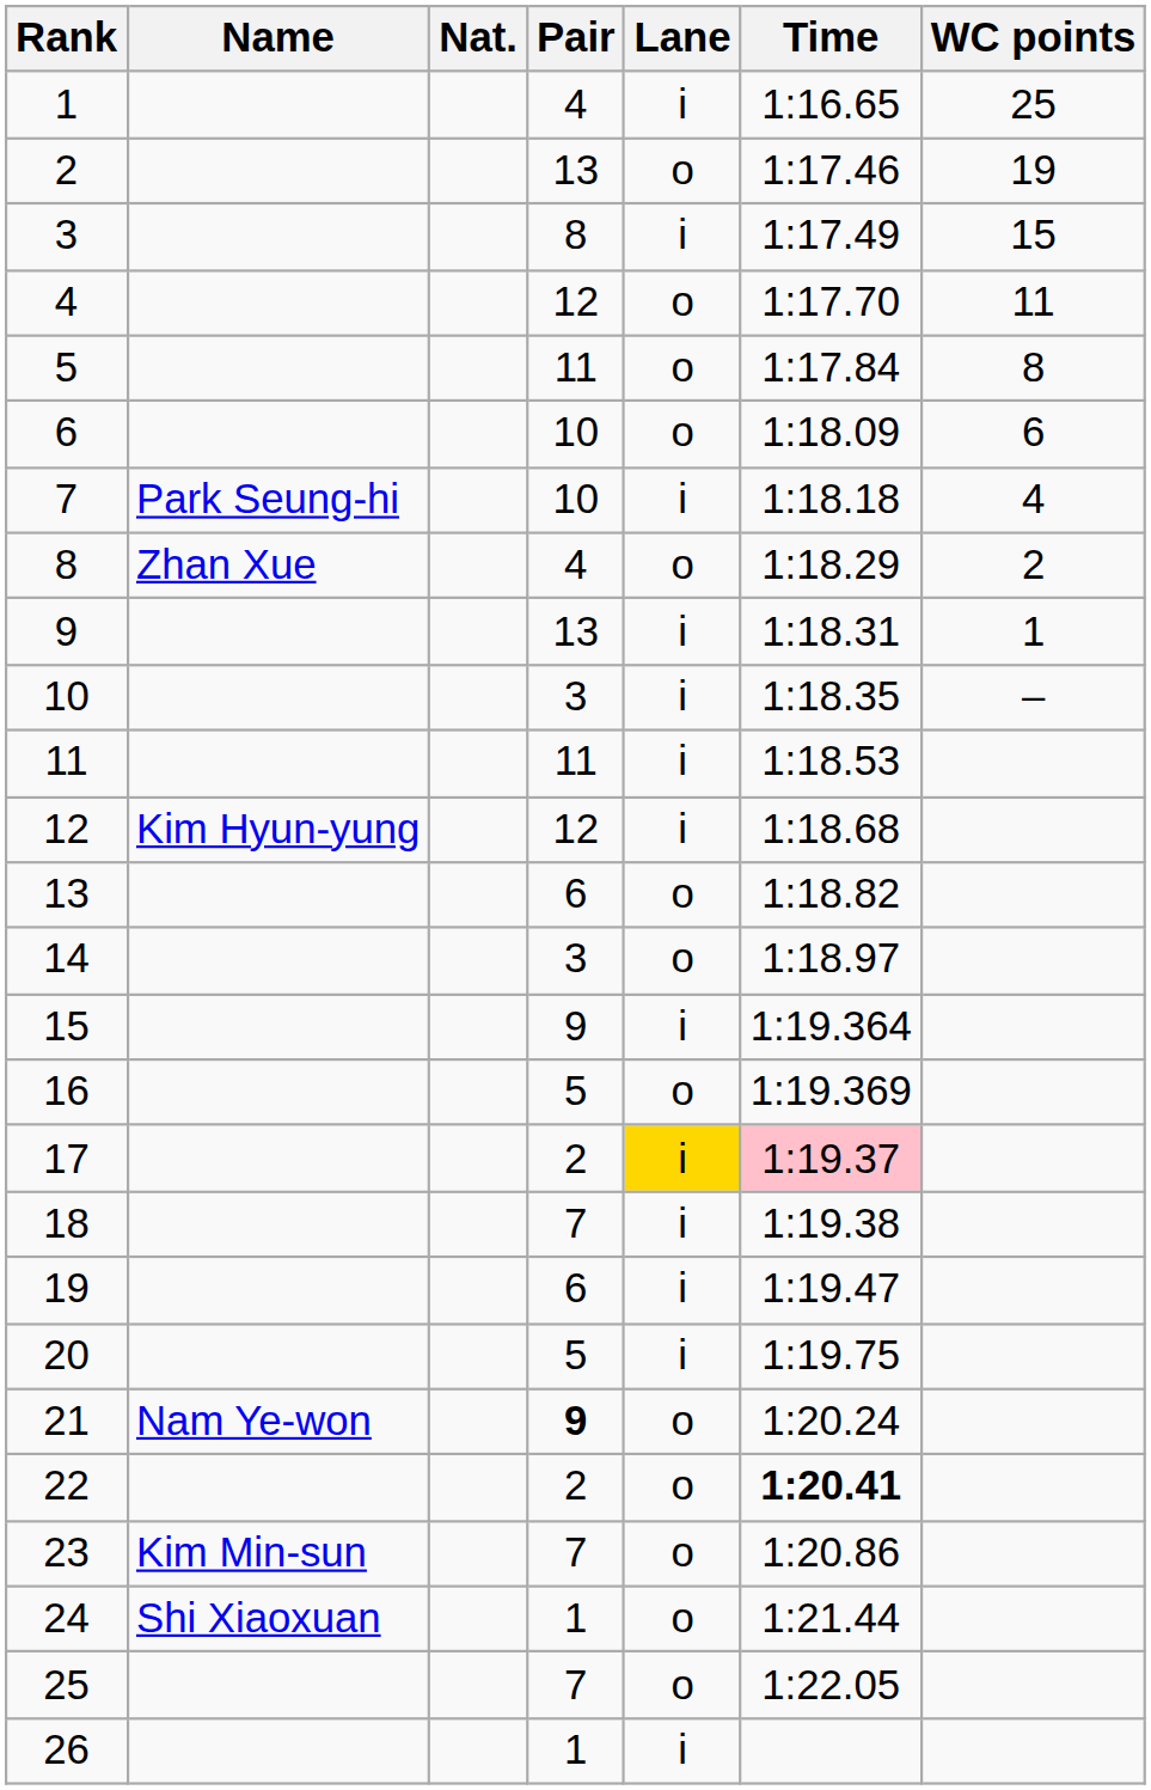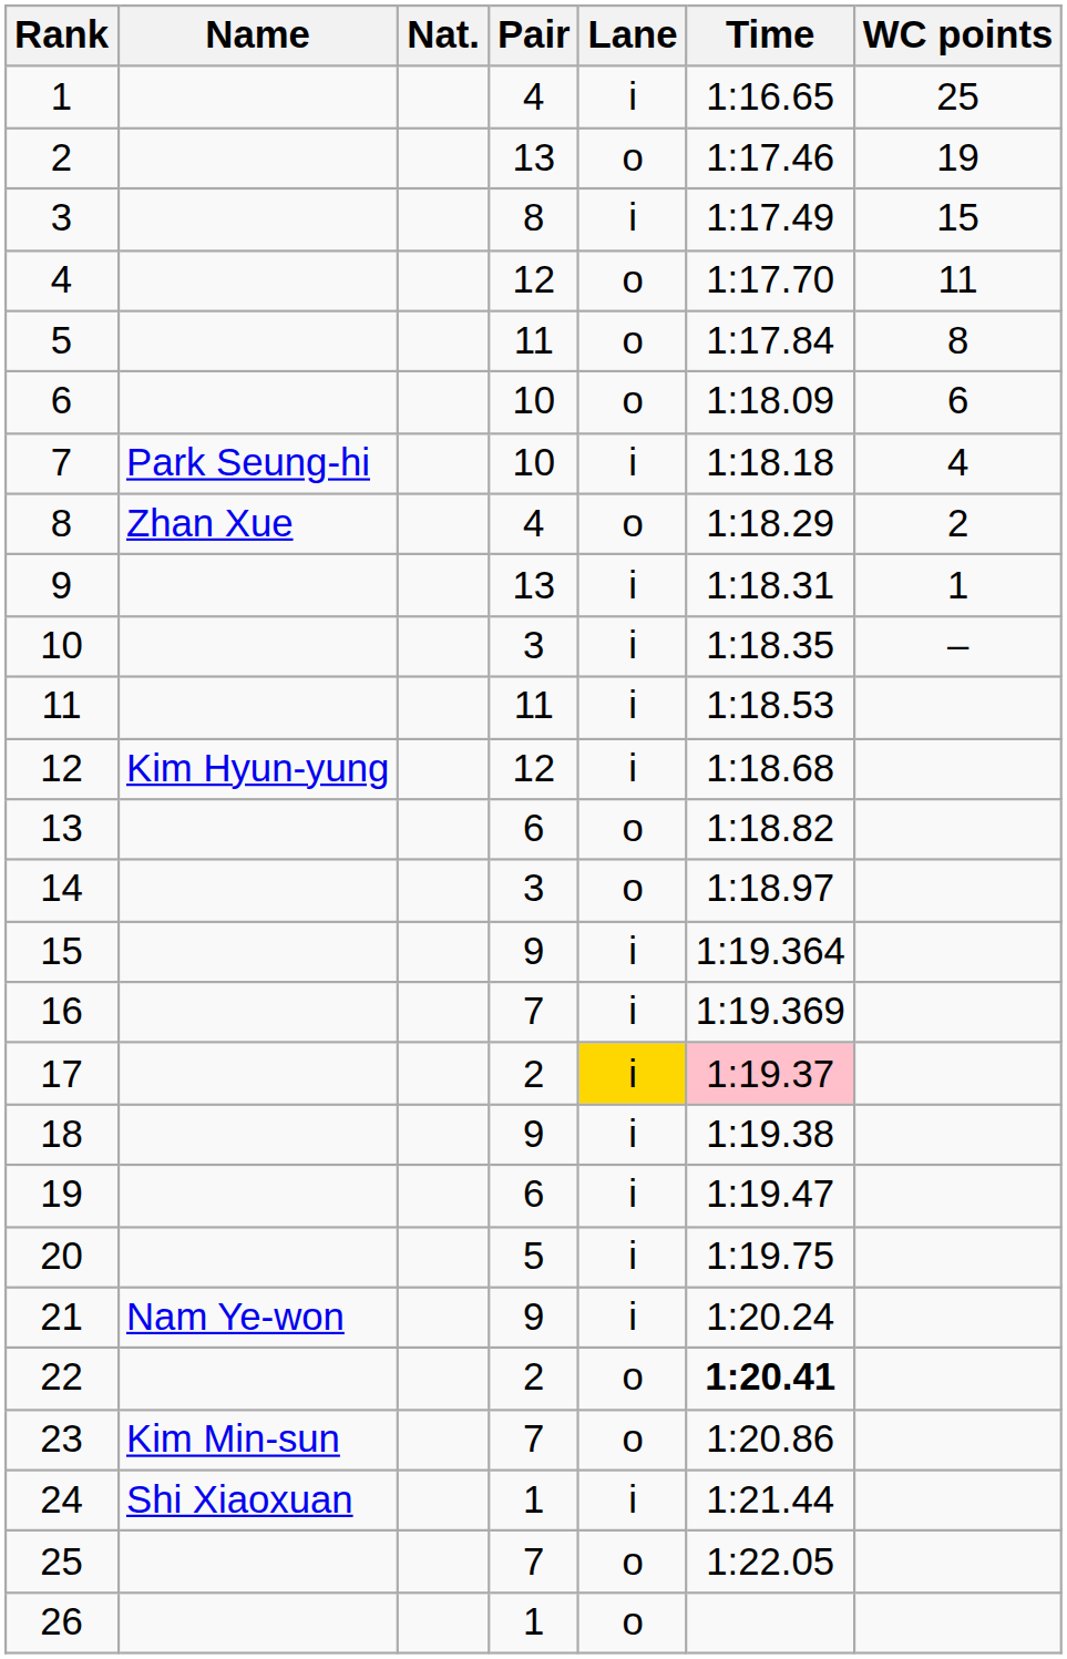 <table class="wikitable sortable" style="text-align:center">
 <tr>
 <th>Rank</th>
 <th>Name</th>
 <th>Nat.</th>
 <th>Pair</th>
 <th>Lane</th>
 <th>Time</th>
 <th>WC points</th>
 </tr>
 <tr>
 <td>1</td>
 <td align=left></td>
 <td></td>
 <td>4</td>
 <td>i</td>
 <td>1:16.65</td>
 <td>25</td>
 </tr>
 <tr>
 <td>2</td>
 <td align=left></td>
 <td></td>
 <td>13</td>
 <td>o</td>
 <td>1:17.46</td>
 <td>19</td>
 </tr>
 <tr>
 <td>3</td>
 <td align=left></td>
 <td></td>
 <td>8</td>
 <td>i</td>
 <td>1:17.49</td>
 <td>15</td>
 </tr>
 <tr>
 <td>4</td>
 <td align=left></td>
 <td></td>
 <td>12</td>
 <td>o</td>
 <td>1:17.70</td>
 <td>11</td>
 </tr>
 <tr>
 <td>5</td>
 <td align=left></td>
 <td></td>
 <td>11</td>
 <td>o</td>
 <td>1:17.84</td>
 <td>8</td>
 </tr>
 <tr>
 <td>6</td>
 <td align=left></td>
 <td></td>
 <td>10</td>
 <td>o</td>
 <td>1:18.09</td>
 <td>6</td>
 </tr>
 <tr>
 <td>7</td>
 <td align=left><a href='#'>Park Seung-hi</a></td>
 <td></td>
 <td>10</td>
 <td>i</td>
 <td>1:18.18</td>
 <td>4</td>
 </tr>
 <tr>
 <td>8</td>
 <td align=left><a href='#'>Zhan Xue</a></td>
 <td></td>
 <td>4</td>
 <td>o</td>
 <td>1:18.29</td>
 <td>2</td>
 </tr>
 <tr>
 <td>9</td>
 <td align=left></td>
 <td></td>
 <td>13</td>
 <td>i</td>
 <td>1:18.31</td>
 <td>1</td>
 </tr>
 <tr>
 <td>10</td>
 <td align=left></td>
 <td></td>
 <td>3</td>
 <td>i</td>
 <td>1:18.35</td>
 <td>–</td>
 </tr>
 <tr>
 <td>11</td>
 <td align=left></td>
 <td></td>
 <td>11</td>
 <td>i</td>
 <td>1:18.53</td>
 <td></td>
 </tr>
 <tr>
 <td>12</td>
 <td align=left><a href='#'>Kim Hyun-yung</a></td>
 <td></td>
 <td>12</td>
 <td>i</td>
 <td>1:18.68</td>
 <td></td>
 </tr>
 <tr>
 <td>13</td>
 <td align=left></td>
 <td></td>
 <td>6</td>
 <td>o</td>
 <td>1:18.82</td>
 <td></td>
 </tr>
 <tr>
 <td>14</td>
 <td align=left></td>
 <td></td>
 <td>3</td>
 <td>o</td>
 <td>1:18.97</td>
 <td></td>
 </tr>
 <tr>
 <td>15</td>
 <td align=left></td>
 <td></td>
 <td>9</td>
 <td>i</td>
 <td>1:19.364</td>
 <td></td>
 </tr>
 <tr>
 <td>16</td>
 <td align=left></td>
 <td></td>
-<td>5</td>
-<td>o</td>
+<td>7</td>
+<td>i</td>
 <td>1:19.369</td>
 <td></td>
 </tr>
 <tr>
 <td>17</td>
 <td align=left></td>
 <td></td>
 <td>2</td>
 <td style="background: gold;">i</td>
 <td style="background: pink;">1:19.37</td>
 <td></td>
 </tr>
 <tr>
 <td>18</td>
 <td align=left></td>
 <td></td>
-<td>7</td>
+<td>9</td>
 <td>i</td>
 <td>1:19.38</td>
 <td></td>
 </tr>
 <tr>
 <td>19</td>
 <td align=left></td>
 <td></td>
 <td>6</td>
 <td>i</td>
 <td>1:19.47</td>
 <td></td>
 </tr>
 <tr>
 <td>20</td>
 <td align=left></td>
 <td></td>
 <td>5</td>
 <td>i</td>
 <td>1:19.75</td>
 <td></td>
 </tr>
 <tr>
 <td>21</td>
 <td align=left><a href='#'>Nam Ye-won</a></td>
 <td></td>
-<td><strong>9</strong></td>
-<td>o</td>
+<td>9</td>
+<td>i</td>
 <td>1:20.24</td>
 <td></td>
 </tr>
 <tr>
 <td>22</td>
 <td align=left></td>
 <td></td>
 <td>2</td>
 <td>o</td>
 <td><strong>1:20.41</strong></td>
 <td></td>
 </tr>
 <tr>
 <td>23</td>
 <td align=left><a href='#'>Kim Min-sun</a></td>
 <td></td>
 <td>7</td>
 <td>o</td>
 <td>1:20.86</td>
 <td></td>
 </tr>
 <tr>
 <td>24</td>
 <td align=left><a href='#'>Shi Xiaoxuan</a></td>
 <td></td>
 <td>1</td>
-<td>o</td>
+<td>i</td>
 <td>1:21.44</td>
 <td></td>
 </tr>
 <tr>
 <td>25</td>
 <td align=left></td>
 <td></td>
 <td>7</td>
 <td>o</td>
 <td>1:22.05</td>
 <td></td>
 </tr>
 <tr>
 <td>26</td>
 <td align=left></td>
 <td></td>
 <td>1</td>
-<td>i</td>
+<td>o</td>
 <td></td>
 <td></td>
 </tr>
 </table>
